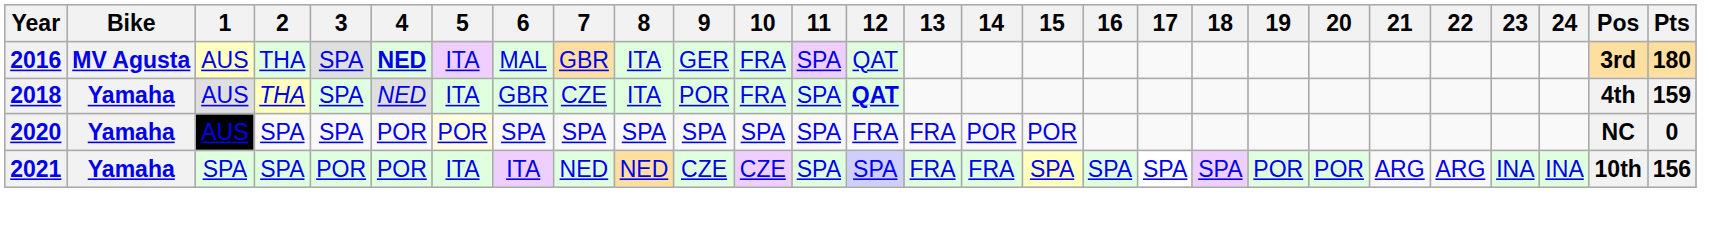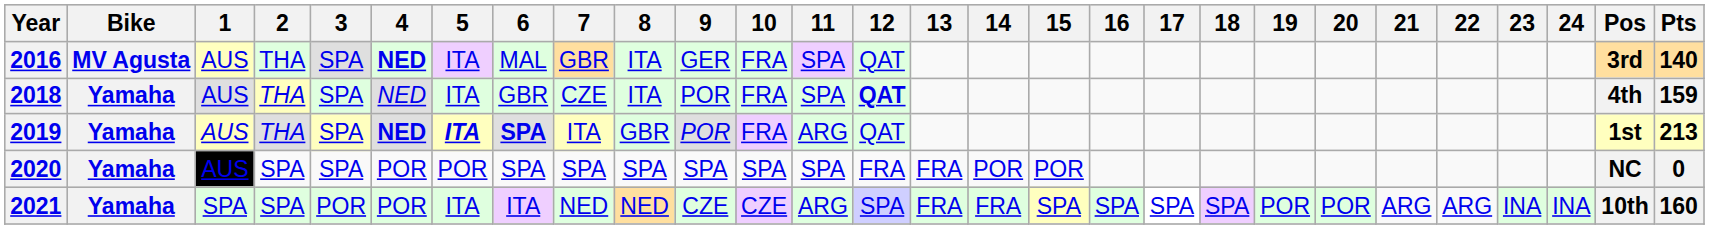 <table class="wikitable" style="text-align:center; font-size:90%">
 <tr>
 <th>Year</th>
 <th>Bike</th>
 <th>1</th>
 <th>2</th>
 <th>3</th>
 <th>4</th>
 <th>5</th>
 <th>6</th>
 <th>7</th>
 <th>8</th>
 <th>9</th>
 <th>10</th>
 <th>11</th>
 <th>12</th>
 <th>13</th>
 <th>14</th>
 <th>15</th>
 <th>16</th>
 <th>17</th>
 <th>18</th>
 <th>19</th>
 <th>20</th>
 <th>21</th>
 <th>22</th>
 <th>23</th>
 <th>24</th>
 <th>Pos</th>
 <th>Pts</th>
 </tr>
 <tr>
 <th><a href='#'>2016</a></th>
 <th><a href='#'>MV Agusta</a></th>
 <td style="background:#FFFFBF;"><a href='#'>AUS</a><br></td>
 <td style="background:#dfffdf;"><a href='#'>THA</a><br></td>
 <td style="background:#dfdfdf;"><a href='#'>SPA</a><br></td>
 <td style="background:#dfffdf;"><strong><a href='#'>NED</a></strong><br></td>
 <td style="background:#efcfff;"><a href='#'>ITA</a><br></td>
 <td style="background:#dfffdf;"><a href='#'>MAL</a><br></td>
 <td style="background:#ffdf9f;"><a href='#'>GBR</a><br></td>
 <td style="background:#dfffdf;"><a href='#'>ITA</a><br></td>
 <td style="background:#dfffdf;"><a href='#'>GER</a><br></td>
 <td style="background:#dfffdf;"><a href='#'>FRA</a><br></td>
 <td style="background:#efcfff;"><a href='#'>SPA</a><br></td>
 <td style="background:#dfffdf;"><a href='#'>QAT</a><br></td>
 <td></td>
 <td></td>
 <td></td>
 <td></td>
 <td></td>
 <td></td>
 <td></td>
 <td></td>
 <td></td>
 <td></td>
 <td></td>
 <td></td>
 <th style="background:#ffdf9f;">3rd</th>
-<th style="background:#ffdf9f;">180</th>
+<th style="background:#ffdf9f;">140</th>
 </tr>
 <tr>
 <th><a href='#'>2018</a></th>
 <th><a href='#'>Yamaha</a></th>
 <td style="background:#dfdfdf;"><a href='#'>AUS</a><br></td>
 <td style="background:#ffffbf;"><em><a href='#'>THA</a></em><br></td>
 <td style="background:#dfffdf;"><a href='#'>SPA</a><br></td>
 <td style="background:#dfdfdf;"><em><a href='#'>NED</a></em><br></td>
 <td style="background:#dfffdf;"><a href='#'>ITA</a><br></td>
 <td style="background:#dfffdf;"><a href='#'>GBR</a><br></td>
 <td style="background:#dfffdf;"><a href='#'>CZE</a><br></td>
 <td style="background:#dfffdf;"><a href='#'>ITA</a><br></td>
 <td style="background:#dfffdf;"><a href='#'>POR</a><br></td>
 <td style="background:#dfffdf;"><a href='#'>FRA</a><br></td>
 <td style="background:#dfffdf;"><a href='#'>SPA</a><br></td>
 <td style="background:#dfffdf;"><strong><a href='#'>QAT</a><br></strong></td>
 <td></td>
 <td></td>
 <td></td>
 <td></td>
 <td></td>
 <td></td>
 <td></td>
 <td></td>
 <td></td>
 <td></td>
 <td></td>
 <td></td>
 <th>4th</th>
 <th>159</th>
 </tr>
 <tr>
+<th><a href='#'>2019</a></th>
+<th><a href='#'>Yamaha</a></th>
+<td style="background:#ffffbf;"><em><a href='#'>AUS</a></em><br></td>
+<td style="background:#dfdfdf;"><em><a href='#'>THA</a></em><br></td>
+<td style="background:#ffffbf;"><a href='#'>SPA</a><br></td>
+<td style="background:#dfdfdf;"><strong><a href='#'>NED</a></strong><br></td>
+<td style="background:#ffffbf;"><strong><em><a href='#'>ITA</a></em></strong><br></td>
+<td style="background:#dfdfdf;"><strong><a href='#'>SPA</a></strong><br></td>
+<td style="background:#ffffbf;"><a href='#'>ITA</a><br></td>
+<td style="background:#dfffdf;"><a href='#'>GBR</a><br></td>
+<td style="background:#dfdfdf;"><em><a href='#'>POR</a></em><br></td>
+<td style="background:#efcfff;"><a href='#'>FRA</a><br></td>
+<td style="background:#dfffdf;"><a href='#'>ARG</a><br></td>
+<td style="background:#dfffdf;"><a href='#'>QAT</a><br></td>
+<td></td>
+<td></td>
+<td></td>
+<td></td>
+<td></td>
+<td></td>
+<td></td>
+<td></td>
+<td></td>
+<td></td>
+<td></td>
+<td></td>
+<th style="background:#ffffbf;">1st</th>
+<th style="background:#ffffbf;">213</th>
+</tr>
+<tr>
 <th><a href='#'>2020</a></th>
 <th><a href='#'>Yamaha</a></th>
 <td style="background:#000000; color:#ffffff"><a href='#'><span>AUS</span></a><br></td>
 <td><a href='#'>SPA</a></td>
 <td><a href='#'>SPA</a></td>
 <td><a href='#'>POR</a></td>
-<td style="background: lightyellow;"><a href='#'>POR</a></td>
+<td><a href='#'>POR</a></td>
 <td><a href='#'>SPA</a></td>
 <td><a href='#'>SPA</a></td>
 <td><a href='#'>SPA</a></td>
 <td><a href='#'>SPA</a></td>
 <td><a href='#'>SPA</a></td>
 <td><a href='#'>SPA</a></td>
 <td><a href='#'>FRA</a></td>
 <td><a href='#'>FRA</a></td>
 <td><a href='#'>POR</a></td>
 <td><a href='#'>POR</a></td>
 <td></td>
 <td></td>
 <td></td>
 <td></td>
 <td></td>
 <td></td>
 <td></td>
 <td></td>
 <td></td>
 <th>NC</th>
 <th>0</th>
 </tr>
 <tr>
 <th><a href='#'>2021</a></th>
 <th><a href='#'>Yamaha</a></th>
 <td style="background:#dfffdf;"><a href='#'>SPA</a><br></td>
 <td style="background:#dfffdf;"><a href='#'>SPA</a><br></td>
 <td style="background:#dfffdf;"><a href='#'>POR</a><br></td>
 <td style="background:#dfffdf;"><a href='#'>POR</a><br></td>
 <td style="background:#dfffdf;"><a href='#'>ITA</a><br></td>
 <td style="background:#efcfff;"><a href='#'>ITA</a><br></td>
 <td style="background:#dfffdf;"><a href='#'>NED</a><br></td>
 <td style="background:#ffdf9f;"><a href='#'>NED</a><br></td>
 <td style="background:#dfffdf;"><a href='#'>CZE</a><br></td>
 <td style="background:#efcfff;"><a href='#'>CZE</a><br></td>
-<td style="background:#dfffdf;"><a href='#'>SPA</a><br></td>
+<td style="background:#dfffdf;"><a href='#'>ARG</a><br></td>
 <td style="background:#cfcfff;"><a href='#'>SPA</a><br></td>
 <td style="background:#dfffdf;"><a href='#'>FRA</a><br></td>
 <td style="background:#dfffdf;"><a href='#'>FRA</a><br></td>
 <td style="background:#ffffbf;"><a href='#'>SPA</a><br></td>
 <td style="background:#dfffdf;"><a href='#'>SPA</a><br></td>
 <td style="background:#ffffff;"><a href='#'>SPA</a><br></td>
 <td style="background:#efcfff;"><a href='#'>SPA</a><br></td>
 <td style="background:#dfffdf;"><a href='#'>POR</a><br></td>
 <td style="background:#dfffdf;"><a href='#'>POR</a><br></td>
 <td><a href='#'>ARG</a></td>
 <td><a href='#'>ARG</a></td>
 <td style="background:#dfffdf;"><a href='#'>INA</a><br></td>
 <td style="background:#dfffdf;"><a href='#'>INA</a><br></td>
 <th>10th</th>
-<th>156</th>
+<th>160</th>
 </tr>
 </table>
